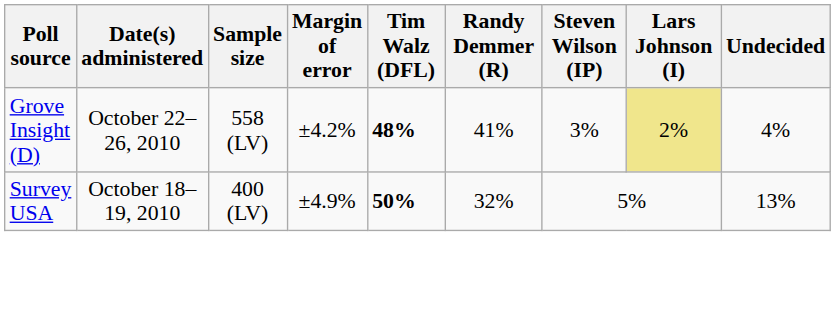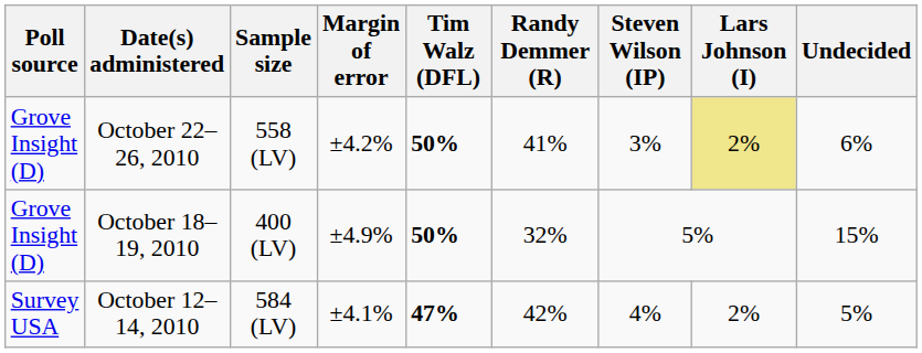 <table class="wikitable">
 <tr>
 <th>Poll source</th>
 <th>Date(s)<br>administered</th>
 <th>Sample<br>size</th>
 <th>Margin of <br>error</th>
 <th style="width:100px;">Tim<br>Walz (DFL)</th>
 <th style="width:100px;">Randy<br>Demmer (R)</th>
 <th style="width:100px;">Steven<br>Wilson (IP)</th>
 <th style="width:100px;">Lars<br>Johnson (I)</th>
 <th>Undecided</th>
 </tr>
 <tr>
 <td><a href='#'>Grove Insight (D)</a></td>
 <td align=center>October 22–26, 2010</td>
 <td align=center>558 (LV)</td>
 <td align=center>±4.2%</td>
-<td><strong>48%</strong></td>
+<td><strong>50%</strong></td>
 <td align=center>41%</td>
 <td align=center>3%</td>
 <td align=center style="background: khaki;">2%</td>
-<td align=center>4%</td>
+<td align=center>6%</td>
 </tr>
 <tr>
-<td><a href='#'>Survey USA</a></td>
+<td><a href='#'>Grove Insight (D)</a></td>
 <td align=center>October 18–19, 2010</td>
 <td align=center>400 (LV)</td>
 <td align=center>±4.9%</td>
 <td><strong>50%</strong></td>
 <td align=center>32%</td>
 <td scope=col colspan=2 align=center>5%</td>
-<td align=center>13%</td>
+<td align=center>15%</td>
+</tr>
+<tr>
+<td><a href='#'>Survey USA</a></td>
+<td align=center>October 12–14, 2010</td>
+<td align=center>584 (LV)</td>
+<td align=center>±4.1%</td>
+<td><strong>47%</strong></td>
+<td align=center>42%</td>
+<td align=center>4%</td>
+<td align=center>2%</td>
+<td align=center>5%</td>
 </tr>
 </table>
